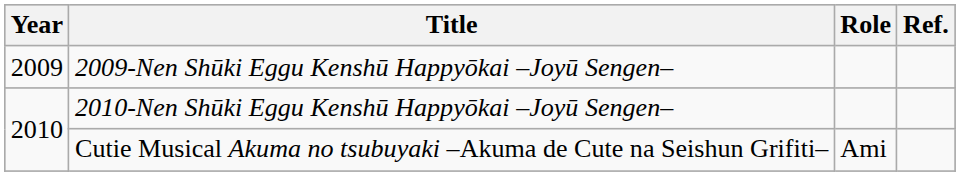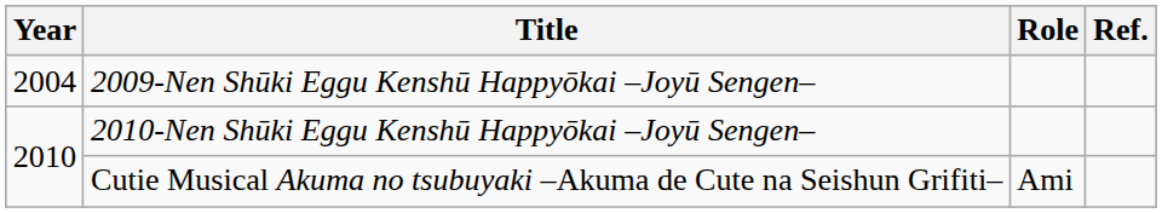 <table class="wikitable">
 <tr>
 <th>Year</th>
 <th>Title</th>
 <th>Role</th>
 <th>Ref.</th>
 </tr>
 <tr>
-<td>2009</td>
+<td>2004</td>
 <td><em>2009-Nen Shūki Eggu Kenshū Happyōkai –Joyū Sengen–</em></td>
 <td></td>
 <td></td>
 </tr>
 <tr>
 <td rowspan="2">2010</td>
 <td><em>2010-Nen Shūki Eggu Kenshū Happyōkai –Joyū Sengen–</em></td>
 <td></td>
 <td></td>
 </tr>
 <tr>
 <td>Cutie Musical <em>Akuma no tsubuyaki</em> –Akuma de Cute na Seishun Grifiti–</td>
 <td>Ami</td>
 <td></td>
 </tr>
 </table>
